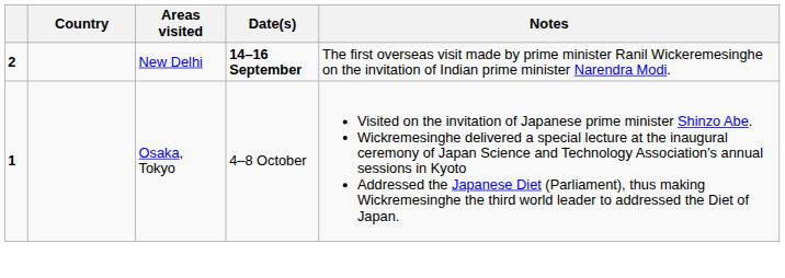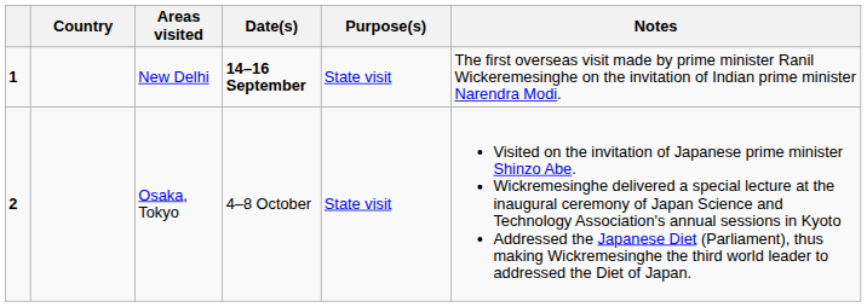 <table class="wikitable outercollapse sortable" style="margin: 1em auto 1em auto">
 <tr>
 <th style="width: 3%;"></th>
 <th width=120>Country</th>
 <th width=100>Areas visited</th>
 <th width=100>Date(s)</th>
+<th width=150>Purpose(s)</th>
 <th width=550>Notes</th>
+</tr>
+<tr>
+<td><strong>1</strong></td>
+<td></td>
+<td><a href='#'>New Delhi</a></td>
+<td><strong>14–16 September</strong></td>
+<td><a href='#'>State visit</a></td>
+<td> The first overseas visit made by prime minister Ranil Wickeremesinghe on the invitation of Indian prime minister <a href='#'>Narendra Modi</a>.</td>
 </tr>
 <tr>
 <td><strong>2</strong></td>
 <td></td>
-<td><a href='#'>New Delhi</a></td>
-<td><strong>14–16 September</strong></td>
-<td> The first overseas visit made by prime minister Ranil Wickeremesinghe on the invitation of Indian prime minister <a href='#'>Narendra Modi</a>.</td>
-</tr>
-<tr>
-<td><strong>1</strong></td>
-<td></td>
 <td><a href='#'>Osaka</a>, Tokyo</td>
 <td>4–8 October</td>
+<td><a href='#'>State visit</a></td>
 <td><br><ul><li>Visited on the invitation of Japanese prime minister <a href='#'>Shinzo Abe</a>.</li><li>Wickremesinghe delivered a special lecture at the inaugural ceremony of Japan Science and Technology Association's annual sessions in Kyoto</li><li>Addressed the <a href='#'>Japanese Diet</a> (Parliament), thus making Wickremesinghe the third world leader to addressed the Diet of Japan.</li></ul></td>
 </tr>
 </table>
